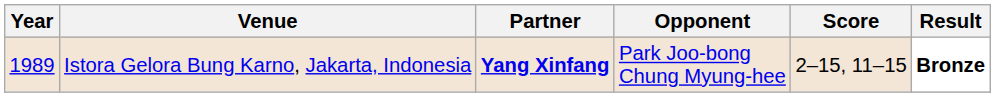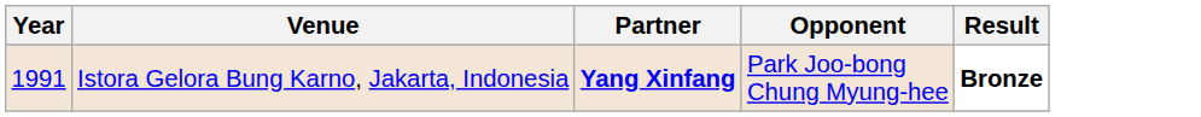 <table class="sortable wikitable" style="font-size: 90%;">
 <tr>
 <th>Year</th>
 <th>Venue</th>
 <th>Partner</th>
 <th>Opponent</th>
-<th>Score</th>
 <th>Result</th>
 </tr>
 <tr style="background:#F3E6D7">
-<td align="center"><a href='#'>1989</a></td>
+<td align="center"><a href='#'>1991</a></td>
 <td align="left"><a href='#'>Istora Gelora Bung Karno</a>, <a href='#'>Jakarta, Indonesia</a></td>
 <td align="left"><strong> <a href='#'>Yang Xinfang</a></strong></td>
 <td align="left"> <a href='#'>Park Joo-bong</a> <br>  <a href='#'>Chung Myung-hee</a></td>
-<td align="left">2–15, 11–15</td>
 <td style="text-align:left; background:white"> <strong>Bronze</strong></td>
 </tr>
 </table>
